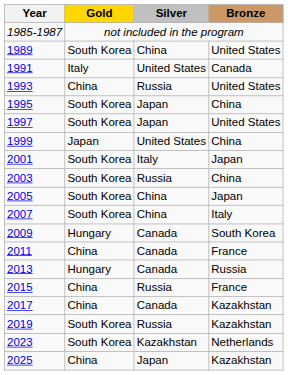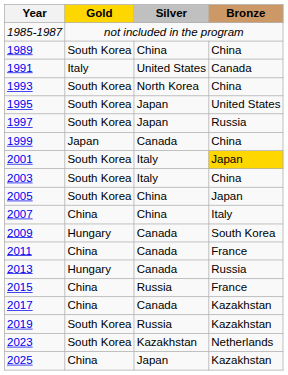 <table class="wikitable">
 <tr>
 <th>Year</th>
 <td align=center bgcolor=gold><strong>Gold</strong></td>
 <td align=center bgcolor=silver><strong>Silver</strong></td>
 <td align=center bgcolor=cc9966><strong>Bronze</strong></td>
 </tr>
 <tr>
 <td><em>1985-1987</em></td>
 <td colspan=3 align=center><em>not included in the program</em></td>
 </tr>
 <tr>
 <td><a href='#'>1989</a></td>
 <td> South Korea</td>
 <td> China</td>
-<td> United States</td>
+<td> China</td>
 </tr>
 <tr>
 <td><a href='#'>1991</a></td>
 <td> Italy</td>
 <td> United States</td>
 <td> Canada</td>
 </tr>
 <tr>
 <td><a href='#'>1993</a></td>
+<td> South Korea</td>
+<td> North Korea</td>
 <td> China</td>
-<td> Russia</td>
-<td> United States</td>
 </tr>
 <tr>
 <td><a href='#'>1995</a></td>
 <td> South Korea</td>
 <td> Japan</td>
-<td> China</td>
+<td> United States</td>
 </tr>
 <tr>
 <td><a href='#'>1997</a></td>
 <td> South Korea</td>
 <td> Japan</td>
-<td> United States</td>
+<td> Russia</td>
 </tr>
 <tr>
 <td><a href='#'>1999</a></td>
 <td> Japan</td>
-<td> United States</td>
+<td> Canada</td>
 <td> China</td>
 </tr>
 <tr>
 <td><a href='#'>2001</a></td>
 <td> South Korea</td>
 <td> Italy</td>
-<td> Japan</td>
+<td style="background: gold;"> Japan</td>
 </tr>
 <tr>
 <td><a href='#'>2003</a></td>
 <td> South Korea</td>
-<td> Russia</td>
+<td> Italy</td>
 <td> China</td>
 </tr>
 <tr>
 <td><a href='#'>2005</a></td>
 <td> South Korea</td>
 <td> China</td>
 <td> Japan</td>
 </tr>
 <tr>
 <td><a href='#'>2007</a></td>
-<td> South Korea</td>
+<td> China</td>
 <td> China</td>
 <td> Italy</td>
 </tr>
 <tr>
 <td><a href='#'>2009</a></td>
 <td> Hungary</td>
 <td> Canada</td>
 <td> South Korea</td>
 </tr>
 <tr>
 <td><a href='#'>2011</a></td>
 <td> China</td>
 <td> Canada</td>
 <td> France</td>
 </tr>
 <tr>
 <td><a href='#'>2013</a></td>
 <td> Hungary</td>
 <td> Canada</td>
 <td> Russia</td>
 </tr>
 <tr>
 <td><a href='#'>2015</a></td>
 <td> China</td>
 <td> Russia</td>
 <td> France</td>
 </tr>
 <tr>
 <td><a href='#'>2017</a></td>
 <td> China</td>
 <td> Canada</td>
 <td> Kazakhstan</td>
 </tr>
 <tr>
 <td><a href='#'>2019</a></td>
 <td> South Korea</td>
 <td> Russia</td>
 <td> Kazakhstan</td>
 </tr>
 <tr>
 <td><a href='#'>2023</a></td>
 <td> South Korea</td>
 <td> Kazakhstan</td>
 <td> Netherlands</td>
 </tr>
 <tr>
 <td><a href='#'>2025</a></td>
 <td> China</td>
 <td> Japan</td>
 <td> Kazakhstan</td>
 </tr>
 </table>
